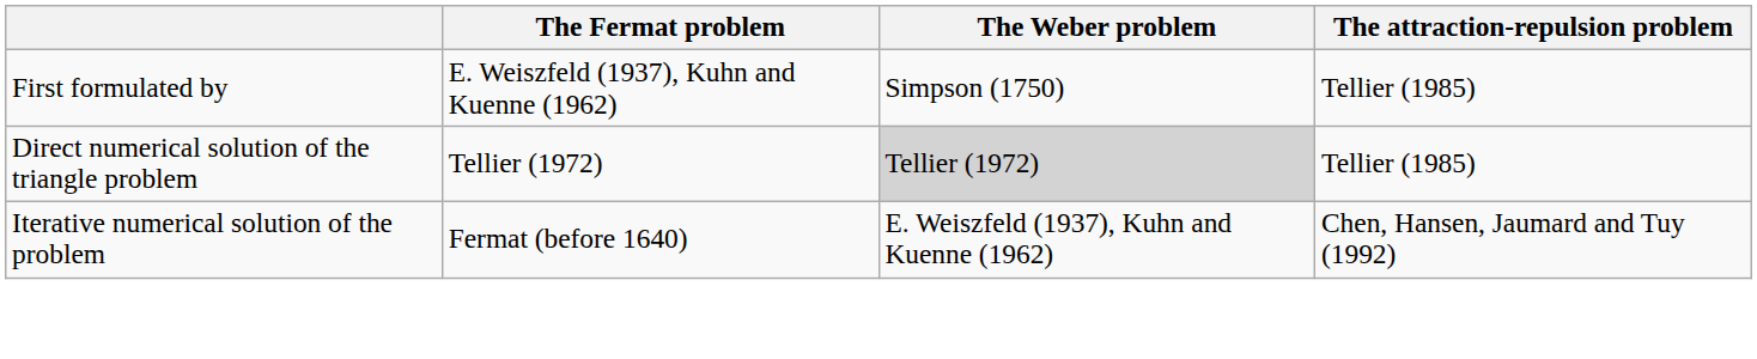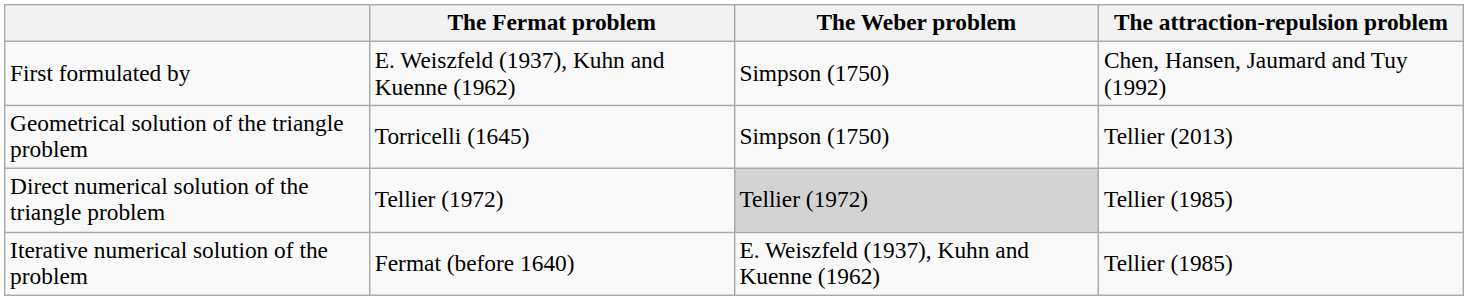 <table width=1000px class="wikitable">
 <tr>
 <th width=25%></th>
 <th width=25%>The Fermat problem</th>
 <th width=25%>The Weber problem</th>
 <th width=25%>The attraction-repulsion problem</th>
 </tr>
 <tr>
 <td align="left">First formulated by</td>
 <td align="left">E. Weiszfeld (1937), Kuhn and Kuenne (1962)</td>
 <td align="left">Simpson (1750)</td>
-<td align="left">Tellier (1985)</td>
+<td align="left">Chen, Hansen, Jaumard and Tuy (1992)</td>
+</tr>
+<tr>
+<td align="left">Geometrical solution of the triangle problem</td>
+<td align="left">Torricelli (1645)</td>
+<td align="left">Simpson (1750)</td>
+<td align="left">Tellier (2013)</td>
 </tr>
 <tr>
 <td align="left">Direct numerical solution of the triangle problem</td>
 <td align="left">Tellier (1972)</td>
 <td align="left" style="background: lightgrey;">Tellier (1972)</td>
 <td align="left">Tellier (1985)</td>
 </tr>
 <tr>
 <td align="left">Iterative numerical solution of the problem</td>
 <td align="left">Fermat (before 1640)</td>
 <td align="left">E. Weiszfeld (1937), Kuhn and Kuenne (1962)</td>
-<td align="left">Chen, Hansen, Jaumard and Tuy (1992)</td>
+<td align="left">Tellier (1985)</td>
 </tr>
 </table>
